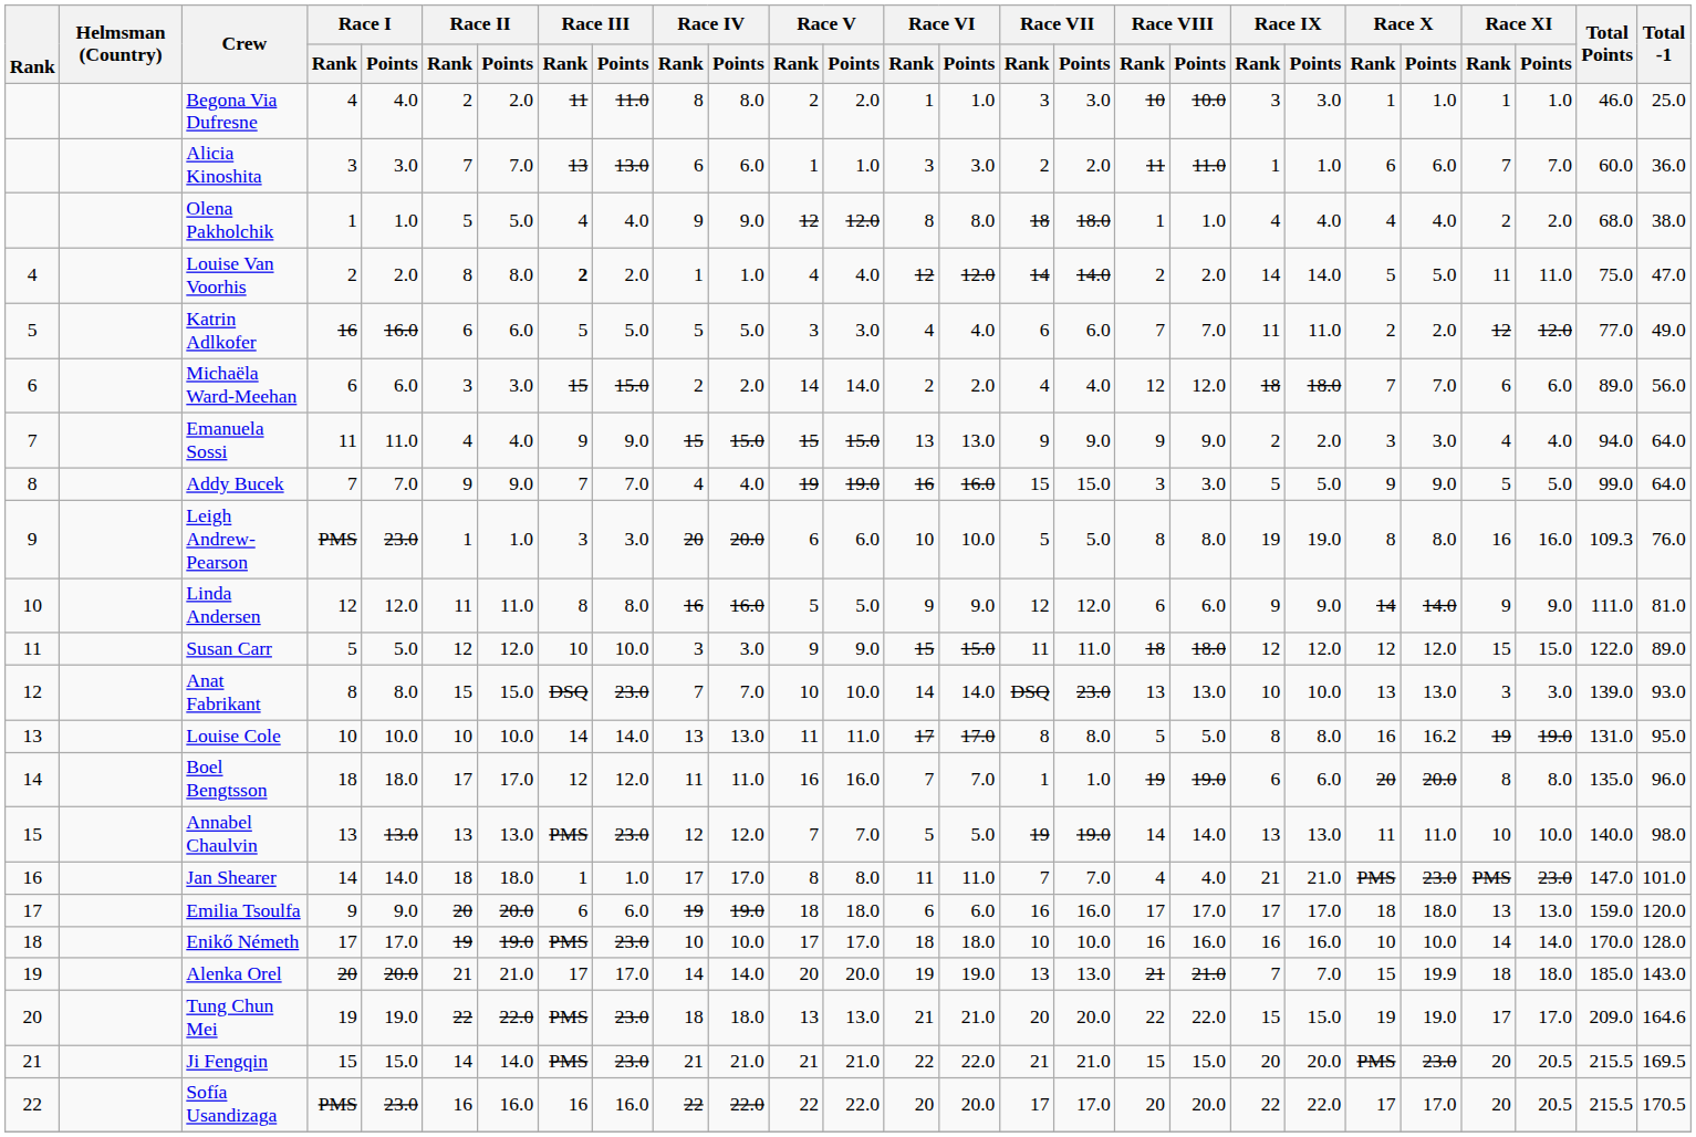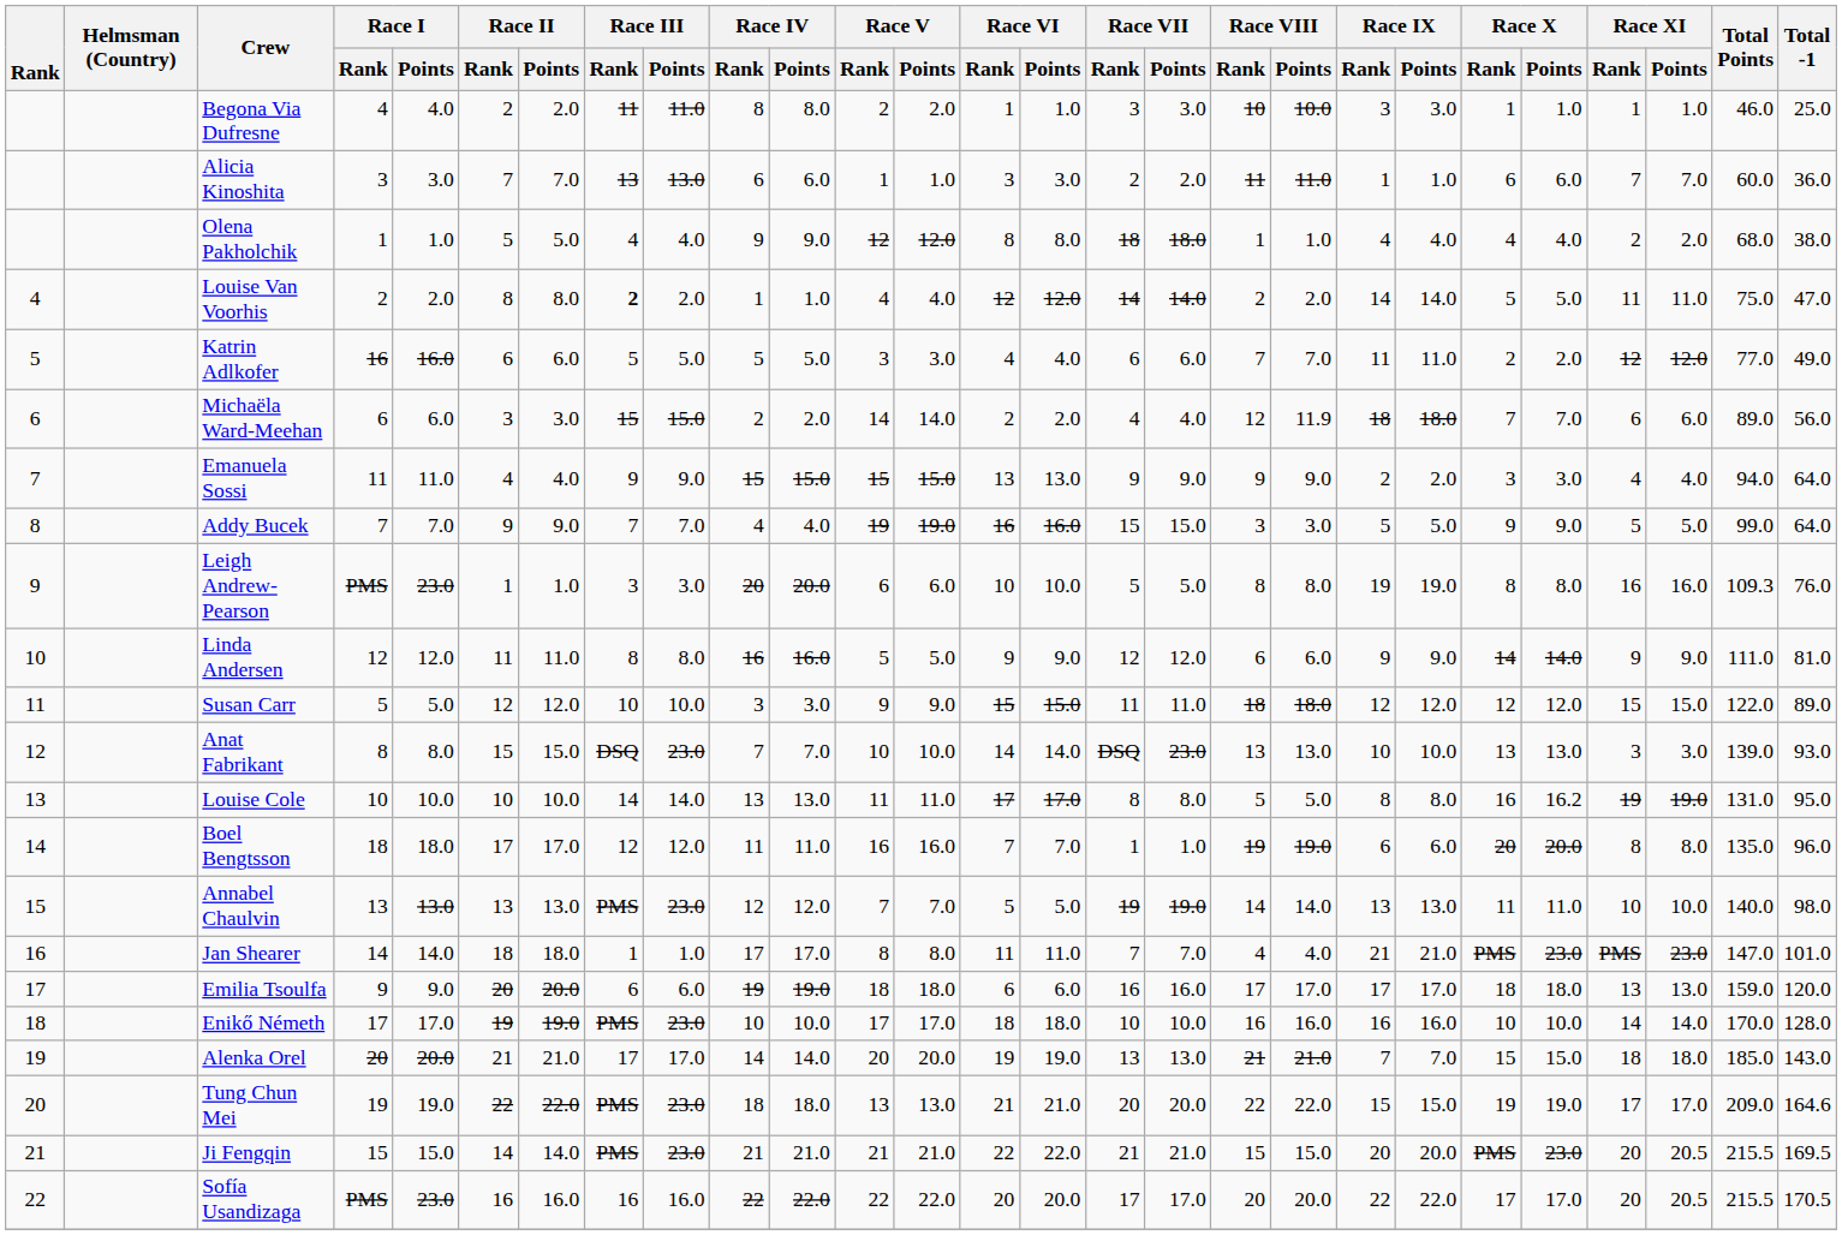 <table class="wikitable" style="text-align:right; font-size:90%">
 <tr>
 <th rowspan="2"> <br>  <br> Rank</th>
 <th rowspan="2">Helmsman (Country)</th>
 <th rowspan="2">Crew</th>
 <th colspan="2">Race I</th>
 <th colspan="2">Race II</th>
 <th colspan="2">Race III</th>
 <th colspan="2">Race IV</th>
 <th colspan="2">Race V</th>
 <th colspan="2">Race VI</th>
 <th colspan="2">Race VII</th>
 <th colspan="2">Race VIII</th>
 <th colspan="2">Race IX</th>
 <th colspan="2">Race X</th>
 <th colspan="2">Race XI</th>
 <th rowspan="2">Total <br>Points <br></th>
 <th rowspan="2">Total<br>-1<br></th>
 </tr>
 <tr>
 <th>Rank</th>
 <th>Points</th>
 <th>Rank</th>
 <th>Points</th>
 <th>Rank</th>
 <th>Points</th>
 <th>Rank</th>
 <th>Points</th>
 <th>Rank</th>
 <th>Points</th>
 <th>Rank</th>
 <th>Points</th>
 <th>Rank</th>
 <th>Points</th>
 <th>Rank</th>
 <th>Points</th>
 <th>Rank</th>
 <th>Points</th>
 <th>Rank</th>
 <th>Points</th>
 <th>Rank</th>
 <th>Points</th>
 </tr>
 <tr style="vertical-align:top;">
 <td align=center></td>
 <td align=left></td>
 <td align=left><a href='#'>Begona Via Dufresne</a></td>
 <td>4</td>
 <td>4.0</td>
 <td>2</td>
 <td>2.0</td>
 <td><s>11</s></td>
 <td><s>11.0</s></td>
 <td>8</td>
 <td>8.0</td>
 <td>2</td>
 <td>2.0</td>
 <td>1</td>
 <td>1.0</td>
 <td>3</td>
 <td>3.0</td>
 <td><s>10</s></td>
 <td><s>10.0</s></td>
 <td>3</td>
 <td>3.0</td>
 <td>1</td>
 <td>1.0</td>
 <td>1</td>
 <td>1.0</td>
 <td>46.0</td>
 <td>25.0</td>
 </tr>
 <tr>
 <td align=center></td>
 <td align=left></td>
 <td align=left><a href='#'>Alicia Kinoshita</a></td>
 <td>3</td>
 <td>3.0</td>
 <td>7</td>
 <td>7.0</td>
 <td><s>13</s></td>
 <td><s>13.0</s></td>
 <td>6</td>
 <td>6.0</td>
 <td>1</td>
 <td>1.0</td>
 <td>3</td>
 <td>3.0</td>
 <td>2</td>
 <td>2.0</td>
 <td><s>11</s></td>
 <td><s>11.0</s></td>
 <td>1</td>
 <td>1.0</td>
 <td>6</td>
 <td>6.0</td>
 <td>7</td>
 <td>7.0</td>
 <td>60.0</td>
 <td>36.0</td>
 </tr>
 <tr>
 <td align=center></td>
 <td align=left></td>
 <td align=left><a href='#'>Olena Pakholchik</a></td>
 <td>1</td>
 <td>1.0</td>
 <td>5</td>
 <td>5.0</td>
 <td>4</td>
 <td>4.0</td>
 <td>9</td>
 <td>9.0</td>
 <td><s>12</s></td>
 <td><s>12.0</s></td>
 <td>8</td>
 <td>8.0</td>
 <td><s>18</s></td>
 <td><s>18.0</s></td>
 <td>1</td>
 <td>1.0</td>
 <td>4</td>
 <td>4.0</td>
 <td>4</td>
 <td>4.0</td>
 <td>2</td>
 <td>2.0</td>
 <td>68.0</td>
 <td>38.0</td>
 </tr>
 <tr>
 <td align=center>4</td>
 <td align=left></td>
 <td align=left><a href='#'>Louise Van Voorhis</a></td>
 <td>2</td>
 <td>2.0</td>
 <td>8</td>
 <td>8.0</td>
 <td><strong>2</strong></td>
 <td>2.0</td>
 <td>1</td>
 <td>1.0</td>
 <td>4</td>
 <td>4.0</td>
 <td><s>12</s></td>
 <td><s>12.0</s></td>
 <td><s>14</s></td>
 <td><s>14.0</s></td>
 <td>2</td>
 <td>2.0</td>
 <td>14</td>
 <td>14.0</td>
 <td>5</td>
 <td>5.0</td>
 <td>11</td>
 <td>11.0</td>
 <td>75.0</td>
 <td>47.0</td>
 </tr>
 <tr>
 <td align=center>5</td>
 <td align=left></td>
 <td align=left><a href='#'>Katrin Adlkofer</a></td>
 <td><s>16</s></td>
 <td><s>16.0</s></td>
 <td>6</td>
 <td>6.0</td>
 <td>5</td>
 <td>5.0</td>
 <td>5</td>
 <td>5.0</td>
 <td>3</td>
 <td>3.0</td>
 <td>4</td>
 <td>4.0</td>
 <td>6</td>
 <td>6.0</td>
 <td>7</td>
 <td>7.0</td>
 <td>11</td>
 <td>11.0</td>
 <td>2</td>
 <td>2.0</td>
 <td><s>12</s></td>
 <td><s>12.0</s></td>
 <td>77.0</td>
 <td>49.0</td>
 </tr>
 <tr>
 <td align=center>6</td>
 <td align=left></td>
 <td align=left><a href='#'>Michaëla Ward-Meehan</a></td>
 <td>6</td>
 <td>6.0</td>
 <td>3</td>
 <td>3.0</td>
 <td><s>15</s></td>
 <td><s>15.0</s></td>
 <td>2</td>
 <td>2.0</td>
 <td>14</td>
 <td>14.0</td>
 <td>2</td>
 <td>2.0</td>
 <td>4</td>
 <td>4.0</td>
 <td>12</td>
-<td>12.0</td>
+<td>11.9</td>
 <td><s>18</s></td>
 <td><s>18.0</s></td>
 <td>7</td>
 <td>7.0</td>
 <td>6</td>
 <td>6.0</td>
 <td>89.0</td>
 <td>56.0</td>
 </tr>
 <tr>
 <td align=center>7</td>
 <td align=left></td>
 <td align=left><a href='#'>Emanuela Sossi</a></td>
 <td>11</td>
 <td>11.0</td>
 <td>4</td>
 <td>4.0</td>
 <td>9</td>
 <td>9.0</td>
 <td><s>15</s></td>
 <td><s>15.0</s></td>
 <td><s>15</s></td>
 <td><s>15.0</s></td>
 <td>13</td>
 <td>13.0</td>
 <td>9</td>
 <td>9.0</td>
 <td>9</td>
 <td>9.0</td>
 <td>2</td>
 <td>2.0</td>
 <td>3</td>
 <td>3.0</td>
 <td>4</td>
 <td>4.0</td>
 <td>94.0</td>
 <td>64.0</td>
 </tr>
 <tr>
 <td align=center>8</td>
 <td align=left></td>
 <td align="left"><a href='#'>Addy Bucek</a></td>
 <td>7</td>
 <td>7.0</td>
 <td>9</td>
 <td>9.0</td>
 <td>7</td>
 <td>7.0</td>
 <td>4</td>
 <td>4.0</td>
 <td><s>19</s></td>
 <td><s>19.0</s></td>
 <td><s>16</s></td>
 <td><s>16.0</s></td>
 <td>15</td>
 <td>15.0</td>
 <td>3</td>
 <td>3.0</td>
 <td>5</td>
 <td>5.0</td>
 <td>9</td>
 <td>9.0</td>
 <td>5</td>
 <td>5.0</td>
 <td>99.0</td>
 <td>64.0</td>
 </tr>
 <tr>
 <td align=center>9</td>
 <td align=left></td>
 <td align=left><a href='#'>Leigh Andrew-Pearson</a></td>
 <td><s>PMS</s></td>
 <td><s>23.0</s></td>
 <td>1</td>
 <td>1.0</td>
 <td>3</td>
 <td>3.0</td>
 <td><s>20</s></td>
 <td><s>20.0</s></td>
 <td>6</td>
 <td>6.0</td>
 <td>10</td>
 <td>10.0</td>
 <td>5</td>
 <td>5.0</td>
 <td>8</td>
 <td>8.0</td>
 <td>19</td>
 <td>19.0</td>
 <td>8</td>
 <td>8.0</td>
 <td>16</td>
 <td>16.0</td>
 <td>109.3</td>
 <td>76.0</td>
 </tr>
 <tr>
 <td align=center>10</td>
 <td align=left></td>
 <td align=left><a href='#'>Linda Andersen</a></td>
 <td>12</td>
 <td>12.0</td>
 <td>11</td>
 <td>11.0</td>
 <td>8</td>
 <td>8.0</td>
 <td><s>16</s></td>
 <td><s>16.0</s></td>
 <td>5</td>
 <td>5.0</td>
 <td>9</td>
 <td>9.0</td>
 <td>12</td>
 <td>12.0</td>
 <td>6</td>
 <td>6.0</td>
 <td>9</td>
 <td>9.0</td>
 <td><s>14</s></td>
 <td><s>14.0</s></td>
 <td>9</td>
 <td>9.0</td>
 <td>111.0</td>
 <td>81.0</td>
 </tr>
 <tr>
 <td align=center>11</td>
 <td align=left></td>
 <td align=left><a href='#'>Susan Carr</a></td>
 <td>5</td>
 <td>5.0</td>
 <td>12</td>
 <td>12.0</td>
 <td>10</td>
 <td>10.0</td>
 <td>3</td>
 <td>3.0</td>
 <td>9</td>
 <td>9.0</td>
 <td><s>15</s></td>
 <td><s>15.0</s></td>
 <td>11</td>
 <td>11.0</td>
 <td><s>18</s></td>
 <td><s>18.0</s></td>
 <td>12</td>
 <td>12.0</td>
 <td>12</td>
 <td>12.0</td>
 <td>15</td>
 <td>15.0</td>
 <td>122.0</td>
 <td>89.0</td>
 </tr>
 <tr>
 <td align=center>12</td>
 <td align=left></td>
 <td align=left><a href='#'>Anat Fabrikant</a></td>
 <td>8</td>
 <td>8.0</td>
 <td>15</td>
 <td>15.0</td>
 <td><s>DSQ</s></td>
 <td><s>23.0</s></td>
 <td>7</td>
 <td>7.0</td>
 <td>10</td>
 <td>10.0</td>
 <td>14</td>
 <td>14.0</td>
 <td><s>DSQ</s></td>
 <td><s>23.0</s></td>
 <td>13</td>
 <td>13.0</td>
 <td>10</td>
 <td>10.0</td>
 <td>13</td>
 <td>13.0</td>
 <td>3</td>
 <td>3.0</td>
 <td>139.0</td>
 <td>93.0</td>
 </tr>
 <tr>
 <td align=center>13</td>
 <td align=left></td>
 <td align=left><a href='#'>Louise Cole</a></td>
 <td>10</td>
 <td>10.0</td>
 <td>10</td>
 <td>10.0</td>
 <td>14</td>
 <td>14.0</td>
 <td>13</td>
 <td>13.0</td>
 <td>11</td>
 <td>11.0</td>
 <td><s>17</s></td>
 <td><s>17.0</s></td>
 <td>8</td>
 <td>8.0</td>
 <td>5</td>
 <td>5.0</td>
 <td>8</td>
 <td>8.0</td>
 <td>16</td>
 <td>16.2</td>
 <td><s>19</s></td>
 <td><s>19.0</s></td>
 <td>131.0</td>
 <td>95.0</td>
 </tr>
 <tr>
 <td align=center>14</td>
 <td align=left></td>
 <td align=left><a href='#'>Boel Bengtsson</a></td>
 <td>18</td>
 <td>18.0</td>
 <td>17</td>
 <td>17.0</td>
 <td>12</td>
 <td>12.0</td>
 <td>11</td>
 <td>11.0</td>
 <td>16</td>
 <td>16.0</td>
 <td>7</td>
 <td>7.0</td>
 <td>1</td>
 <td>1.0</td>
 <td><s>19</s></td>
 <td><s>19.0</s></td>
 <td>6</td>
 <td>6.0</td>
 <td><s>20</s></td>
 <td><s>20.0</s></td>
 <td>8</td>
 <td>8.0</td>
 <td>135.0</td>
 <td>96.0</td>
 </tr>
 <tr>
 <td align=center>15</td>
 <td align=left></td>
 <td align=left><a href='#'>Annabel Chaulvin</a></td>
 <td>13</td>
 <td><s>13.0</s></td>
 <td>13</td>
 <td>13.0</td>
 <td><s>PMS</s></td>
 <td><s>23.0</s></td>
 <td>12</td>
 <td>12.0</td>
 <td>7</td>
 <td>7.0</td>
 <td>5</td>
 <td>5.0</td>
 <td><s>19</s></td>
 <td><s>19.0</s></td>
 <td>14</td>
 <td>14.0</td>
 <td>13</td>
 <td>13.0</td>
 <td>11</td>
 <td>11.0</td>
 <td>10</td>
 <td>10.0</td>
 <td>140.0</td>
 <td>98.0</td>
 </tr>
 <tr>
 <td align=center>16</td>
 <td align=left></td>
 <td align=left><a href='#'>Jan Shearer</a></td>
 <td>14</td>
 <td>14.0</td>
 <td>18</td>
 <td>18.0</td>
 <td>1</td>
 <td>1.0</td>
 <td>17</td>
 <td>17.0</td>
 <td>8</td>
 <td>8.0</td>
 <td>11</td>
 <td>11.0</td>
 <td>7</td>
 <td>7.0</td>
 <td>4</td>
 <td>4.0</td>
 <td>21</td>
 <td>21.0</td>
 <td><s>PMS</s></td>
 <td><s>23.0</s></td>
 <td><s>PMS</s></td>
 <td><s>23.0</s></td>
 <td>147.0</td>
 <td>101.0</td>
 </tr>
 <tr>
 <td align=center>17</td>
 <td align=left></td>
 <td align=left><a href='#'>Emilia Tsoulfa</a></td>
 <td>9</td>
 <td>9.0</td>
 <td><s>20</s></td>
 <td><s>20.0</s></td>
 <td>6</td>
 <td>6.0</td>
 <td><s>19</s></td>
 <td><s>19.0</s></td>
 <td>18</td>
 <td>18.0</td>
 <td>6</td>
 <td>6.0</td>
 <td>16</td>
 <td>16.0</td>
 <td>17</td>
 <td>17.0</td>
 <td>17</td>
 <td>17.0</td>
 <td>18</td>
 <td>18.0</td>
 <td>13</td>
 <td>13.0</td>
 <td>159.0</td>
 <td>120.0</td>
 </tr>
 <tr>
 <td align=center>18</td>
 <td align=left></td>
 <td align=left><a href='#'>Enikő Németh</a></td>
 <td>17</td>
 <td>17.0</td>
 <td><s>19</s></td>
 <td><s>19.0</s></td>
 <td><s>PMS</s></td>
 <td><s>23.0</s></td>
 <td>10</td>
 <td>10.0</td>
 <td>17</td>
 <td>17.0</td>
 <td>18</td>
 <td>18.0</td>
 <td>10</td>
 <td>10.0</td>
 <td>16</td>
 <td>16.0</td>
 <td>16</td>
 <td>16.0</td>
 <td>10</td>
 <td>10.0</td>
 <td>14</td>
 <td>14.0</td>
 <td>170.0</td>
 <td>128.0</td>
 </tr>
 <tr>
 <td align=center>19</td>
 <td align=left></td>
 <td align=left><a href='#'>Alenka Orel</a></td>
 <td><s>20</s></td>
 <td><s>20.0</s></td>
 <td>21</td>
 <td>21.0</td>
 <td>17</td>
 <td>17.0</td>
 <td>14</td>
 <td>14.0</td>
 <td>20</td>
 <td>20.0</td>
 <td>19</td>
 <td>19.0</td>
 <td>13</td>
 <td>13.0</td>
 <td><s>21</s></td>
 <td><s>21.0</s></td>
 <td>7</td>
 <td>7.0</td>
 <td>15</td>
-<td>19.9</td>
+<td>15.0</td>
 <td>18</td>
 <td>18.0</td>
 <td>185.0</td>
 <td>143.0</td>
 </tr>
 <tr>
 <td align=center>20</td>
 <td align=left></td>
 <td align=left><a href='#'>Tung Chun Mei</a></td>
 <td>19</td>
 <td>19.0</td>
 <td><s>22</s></td>
 <td><s>22.0</s></td>
 <td><s>PMS</s></td>
 <td><s>23.0</s></td>
 <td>18</td>
 <td>18.0</td>
 <td>13</td>
 <td>13.0</td>
 <td>21</td>
 <td>21.0</td>
 <td>20</td>
 <td>20.0</td>
 <td>22</td>
 <td>22.0</td>
 <td>15</td>
 <td>15.0</td>
 <td>19</td>
 <td>19.0</td>
 <td>17</td>
 <td>17.0</td>
 <td>209.0</td>
 <td>164.6</td>
 </tr>
 <tr>
 <td align=center>21</td>
 <td align=left></td>
 <td align=left><a href='#'>Ji Fengqin</a></td>
 <td>15</td>
 <td>15.0</td>
 <td>14</td>
 <td>14.0</td>
 <td><s>PMS</s></td>
 <td><s>23.0</s></td>
 <td>21</td>
 <td>21.0</td>
 <td>21</td>
 <td>21.0</td>
 <td>22</td>
 <td>22.0</td>
 <td>21</td>
 <td>21.0</td>
 <td>15</td>
 <td>15.0</td>
 <td>20</td>
 <td>20.0</td>
 <td><s>PMS</s></td>
 <td><s>23.0</s></td>
 <td>20</td>
 <td>20.5</td>
 <td>215.5</td>
 <td>169.5</td>
 </tr>
 <tr>
 <td align=center>22</td>
 <td align=left></td>
 <td align=left><a href='#'>Sofía Usandizaga</a></td>
 <td><s>PMS</s></td>
 <td><s>23.0</s></td>
 <td>16</td>
 <td>16.0</td>
 <td>16</td>
 <td>16.0</td>
 <td><s>22</s></td>
 <td><s>22.0</s></td>
 <td>22</td>
 <td>22.0</td>
 <td>20</td>
 <td>20.0</td>
 <td>17</td>
 <td>17.0</td>
 <td>20</td>
 <td>20.0</td>
 <td>22</td>
 <td>22.0</td>
 <td>17</td>
 <td>17.0</td>
 <td>20</td>
 <td>20.5</td>
 <td>215.5</td>
 <td>170.5</td>
 </tr>
 <tr>
 </tr>
 </table>
